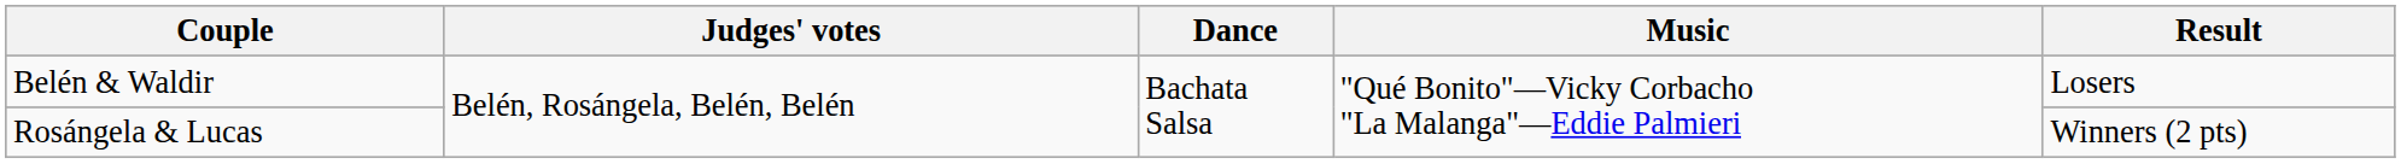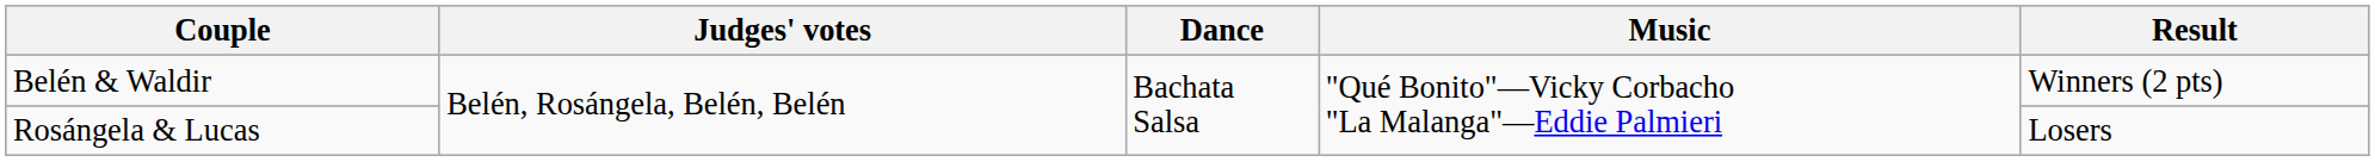 <table class="wikitable sortable" style="width:95%; white-space:nowrap">
 <tr>
 <th>Couple<br></th>
 <th>Judges' votes</th>
 <th>Dance</th>
 <th>Music</th>
 <th>Result</th>
 </tr>
 <tr>
 <td>Belén & Waldir<br></td>
 <td rowspan=2>Belén, Rosángela, Belén, Belén</td>
 <td rowspan=2>Bachata<br>Salsa</td>
 <td rowspan=2>"Qué Bonito"—Vicky Corbacho<br>"La Malanga"—<a href='#'>Eddie Palmieri</a></td>
-<td>Losers</td>
+<td>Winners (2 pts)</td>
 </tr>
 <tr>
 <td>Rosángela & Lucas<br></td>
-<td>Winners (2 pts)</td>
+<td>Losers</td>
 </tr>
 </table>
